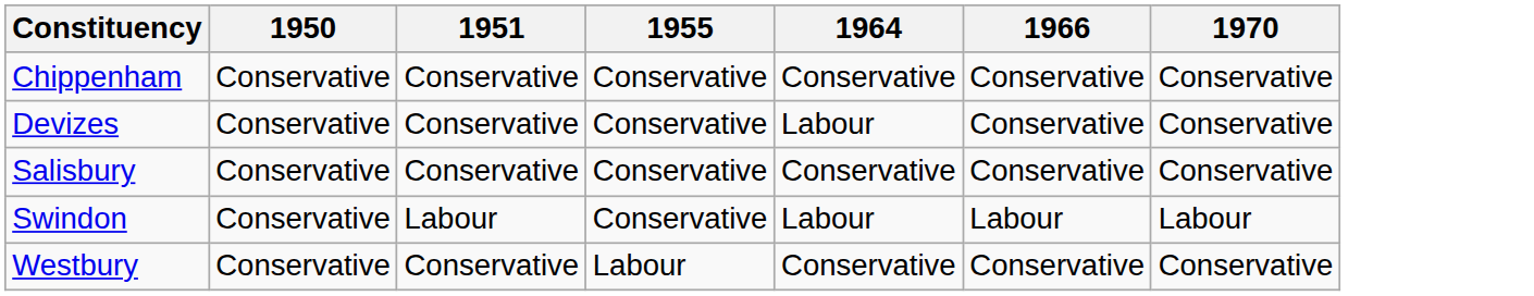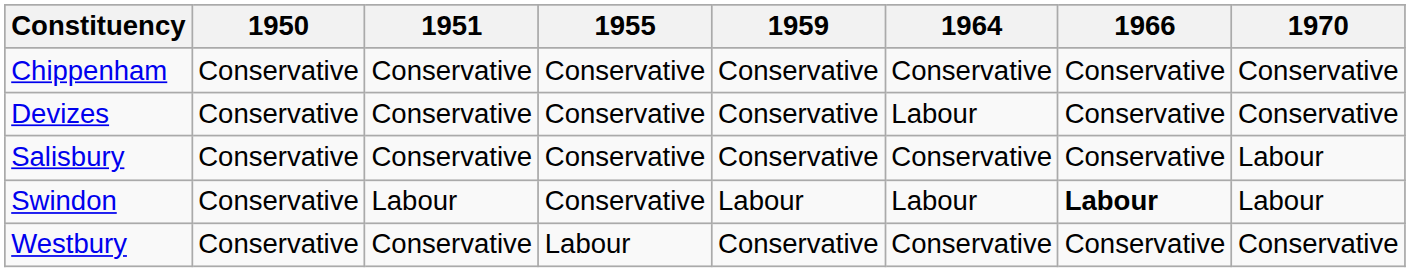 <table class="wikitable sortable">
 <tr>
 <th>Constituency</th>
 <th>1950</th>
 <th>1951</th>
 <th>1955</th>
+<th>1959</th>
 <th>1964</th>
 <th>1966</th>
 <th>1970</th>
 </tr>
 <tr>
 <td><a href='#'>Chippenham</a></td>
 <td bgcolor=>Conservative</td>
 <td bgcolor=>Conservative</td>
 <td bgcolor=>Conservative</td>
 <td bgcolor=>Conservative</td>
 <td bgcolor=>Conservative</td>
 <td bgcolor=>Conservative</td>
+<td bgcolor=>Conservative</td>
 </tr>
 <tr>
 <td><a href='#'>Devizes</a></td>
+<td bgcolor=>Conservative</td>
 <td bgcolor=>Conservative</td>
 <td bgcolor=>Conservative</td>
 <td bgcolor=>Conservative</td>
 <td bgcolor=>Labour</td>
 <td bgcolor=>Conservative</td>
 <td bgcolor=>Conservative</td>
 </tr>
 <tr>
 <td><a href='#'>Salisbury</a></td>
 <td bgcolor=>Conservative</td>
 <td bgcolor=>Conservative</td>
 <td bgcolor=>Conservative</td>
 <td bgcolor=>Conservative</td>
 <td bgcolor=>Conservative</td>
 <td bgcolor=>Conservative</td>
+<td bgcolor=>Labour</td>
 </tr>
 <tr>
 <td><a href='#'>Swindon</a></td>
 <td bgcolor=>Conservative</td>
 <td bgcolor=>Labour</td>
 <td bgcolor=>Conservative</td>
 <td bgcolor=>Labour</td>
 <td bgcolor=>Labour</td>
+<td bgcolor=><strong>Labour</strong></td>
 <td bgcolor=>Labour</td>
 </tr>
 <tr>
 <td><a href='#'>Westbury</a></td>
 <td bgcolor=>Conservative</td>
 <td bgcolor=>Conservative</td>
 <td bgcolor=>Labour</td>
 <td bgcolor=>Conservative</td>
 <td bgcolor=>Conservative</td>
 <td bgcolor=>Conservative</td>
+<td bgcolor=>Conservative</td>
 </tr>
 </table>
